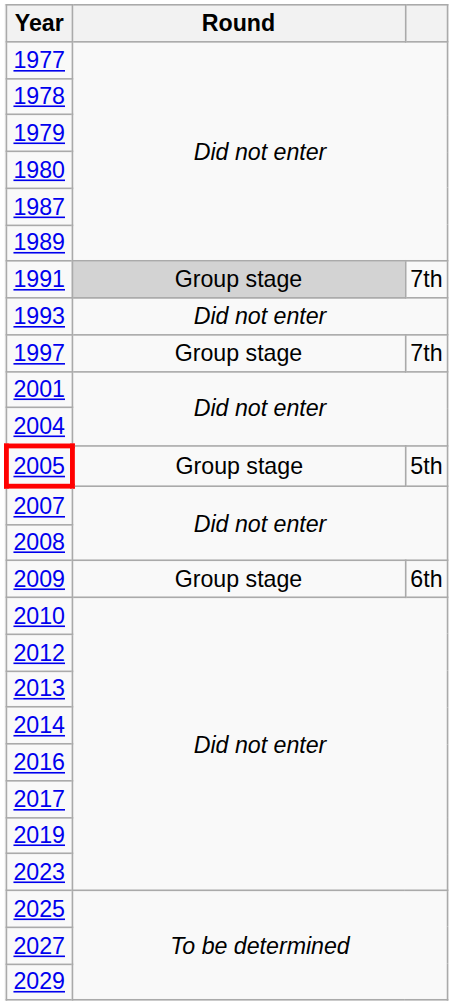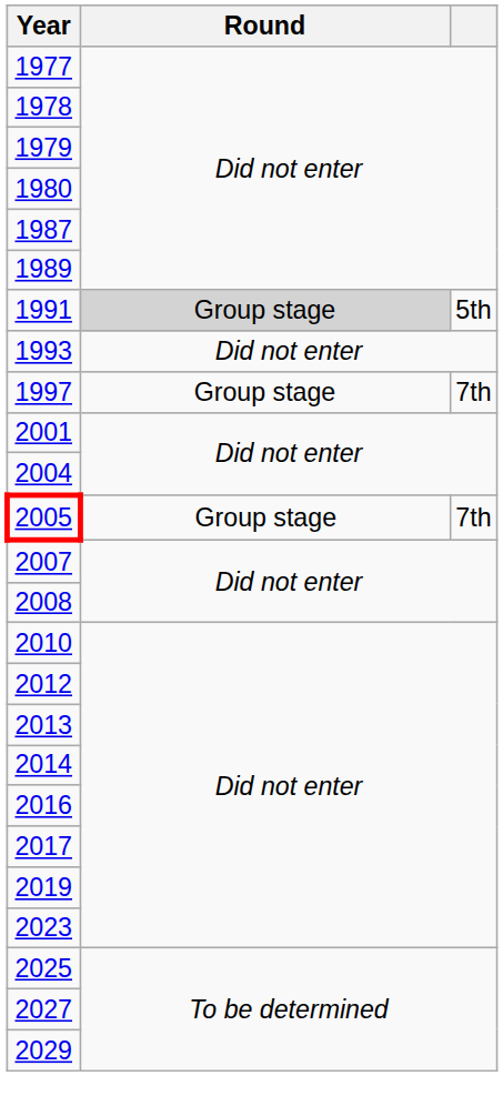 <table class="wikitable" style="text-align: center; font-size:90%">
 <tr>
 <th>Year</th>
 <th style="width:200px">Round</th>
 <th></th>
 </tr>
 <tr>
 <td><a href='#'>1977</a></td>
 <td colspan="2" rowspan="6"><em>Did not enter</em></td>
 </tr>
 <tr>
 <td><a href='#'>1978</a></td>
 </tr>
 <tr>
 <td><a href='#'>1979</a></td>
 </tr>
 <tr>
 <td><a href='#'>1980</a></td>
 </tr>
 <tr>
 <td><a href='#'>1987</a></td>
 </tr>
 <tr>
 <td><a href='#'>1989</a></td>
 </tr>
 <tr>
 <td><a href='#'>1991</a></td>
 <td style="background: lightgrey;">Group stage</td>
-<td>7th</td>
+<td>5th</td>
 </tr>
 <tr>
 <td><a href='#'>1993</a></td>
 <td colspan="2"><em>Did not enter</em></td>
 </tr>
 <tr>
 <td><a href='#'>1997</a></td>
 <td>Group stage</td>
 <td>7th</td>
 </tr>
 <tr>
 <td><a href='#'>2001</a></td>
 <td colspan="2" rowspan="2"><em>Did not enter</em></td>
 </tr>
 <tr>
 <td><a href='#'>2004</a></td>
 </tr>
 <tr>
 <td style="border: 3px solid red"><a href='#'>2005</a></td>
 <td>Group stage</td>
-<td>5th</td>
+<td>7th</td>
 </tr>
 <tr>
 <td><a href='#'>2007</a></td>
 <td colspan="2" rowspan="2"><em>Did not enter</em></td>
 </tr>
 <tr>
 <td><a href='#'>2008</a></td>
-</tr>
-<tr>
-<td><a href='#'>2009</a></td>
-<td>Group stage</td>
-<td>6th</td>
 </tr>
 <tr>
 <td><a href='#'>2010</a></td>
 <td colspan="2" rowspan="8"><em>Did not enter</em></td>
 </tr>
 <tr>
 <td><a href='#'>2012</a></td>
 </tr>
 <tr>
 <td><a href='#'>2013</a></td>
 </tr>
 <tr>
 <td><a href='#'>2014</a></td>
 </tr>
 <tr>
 <td><a href='#'>2016</a></td>
 </tr>
 <tr>
 <td><a href='#'>2017</a></td>
 </tr>
 <tr>
 <td><a href='#'>2019</a></td>
 </tr>
 <tr>
 <td><a href='#'>2023</a></td>
 </tr>
 <tr>
 <td><a href='#'>2025</a></td>
 <td colspan="2" rowspan="3"><em>To be determined</em></td>
 </tr>
 <tr>
 <td><a href='#'>2027</a></td>
 </tr>
 <tr>
 <td><a href='#'>2029</a></td>
 </tr>
 </table>
